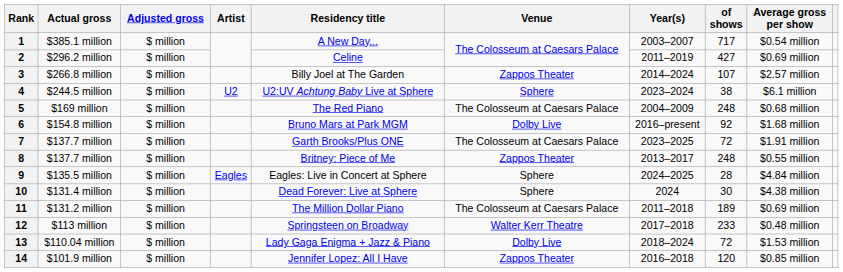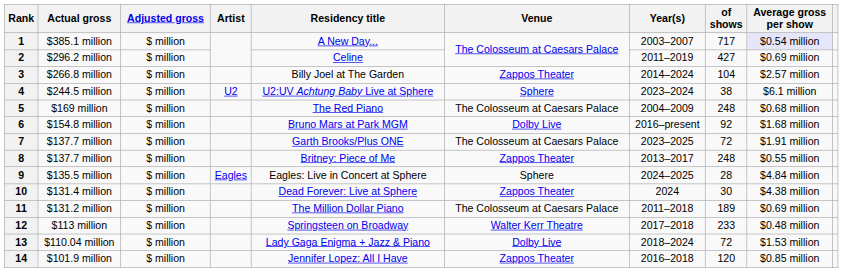 <table class="wikitable sortable plainrowheaders" style="text-align:center;" width=100%>
 <tr>
 <th class="unsortable">Rank</th>
 <th>Actual gross</th>
 <th><a href='#'>Adjusted gross</a> <br></th>
 <th>Artist</th>
 <th>Residency title</th>
 <th>Venue</th>
 <th>Year(s)</th>
 <th> of<br>shows</th>
 <th>Average gross<br>per show</th>
 <th class="unsortable"></th>
 </tr>
 <tr>
 <th>1</th>
 <td>$385.1 million</td>
 <td>$ million</td>
 <td rowspan="2"></td>
 <td><a href='#'>A New Day...</a></td>
 <td rowspan="2"><a href='#'>The Colosseum at Caesars Palace</a></td>
 <td>2003–2007</td>
 <td>717</td>
-<td>$0.54 million</td>
+<td style="background: lavender;">$0.54 million</td>
 <td></td>
 </tr>
 <tr>
 <th>2</th>
 <td>$296.2 million</td>
 <td>$ million</td>
 <td><a href='#'>Celine</a></td>
 <td>2011–2019</td>
 <td>427</td>
 <td>$0.69 million</td>
 <td></td>
 </tr>
 <tr>
 <th>3</th>
 <td>$266.8 million</td>
 <td>$ million</td>
 <td></td>
 <td>Billy Joel at The Garden</td>
 <td><a href='#'>Zappos Theater</a></td>
 <td>2014–2024</td>
-<td>107</td>
+<td>104</td>
 <td>$2.57 million</td>
 <td></td>
 </tr>
 <tr>
 <th>4</th>
 <td>$244.5 million</td>
 <td>$ million</td>
 <td><a href='#'>U2</a></td>
 <td><a href='#'>U2:UV <em>Achtung Baby</em> Live at Sphere</a></td>
 <td><a href='#'>Sphere</a></td>
 <td>2023–2024</td>
 <td>38</td>
 <td>$6.1 million</td>
 <td></td>
 </tr>
 <tr>
 <th>5</th>
 <td>$169 million</td>
 <td>$ million</td>
 <td></td>
 <td><a href='#'>The Red Piano</a></td>
 <td>The Colosseum at Caesars Palace</td>
 <td>2004–2009</td>
 <td>248</td>
 <td>$0.68 million</td>
 <td></td>
 </tr>
 <tr>
 <th>6</th>
 <td>$154.8 million</td>
 <td>$ million</td>
 <td></td>
 <td><a href='#'>Bruno Mars at Park MGM</a></td>
 <td><a href='#'>Dolby Live</a></td>
 <td>2016–present</td>
 <td>92</td>
 <td>$1.68 million</td>
 <td></td>
 </tr>
 <tr>
 <th>7</th>
 <td>$137.7 million</td>
 <td>$ million</td>
 <td></td>
 <td><a href='#'>Garth Brooks/Plus ONE</a></td>
 <td>The Colosseum at Caesars Palace</td>
 <td>2023–2025</td>
 <td>72</td>
 <td>$1.91 million</td>
 <td></td>
 </tr>
 <tr>
 <th>8</th>
 <td>$137.7 million</td>
 <td>$ million</td>
 <td></td>
 <td><a href='#'>Britney: Piece of Me</a></td>
 <td><a href='#'>Zappos Theater</a></td>
 <td>2013–2017</td>
 <td>248</td>
 <td>$0.55 million</td>
 <td></td>
 </tr>
 <tr>
 <th>9</th>
 <td>$135.5 million</td>
 <td>$ million</td>
 <td><a href='#'>Eagles</a></td>
 <td>Eagles: Live in Concert at Sphere</td>
 <td>Sphere</td>
 <td>2024–2025</td>
 <td>28</td>
 <td>$4.84 million</td>
 <td></td>
 </tr>
 <tr>
 <th>10</th>
 <td>$131.4 million</td>
 <td>$ million</td>
 <td></td>
 <td><a href='#'>Dead Forever: Live at Sphere</a></td>
-<td>Sphere</td>
+<td><a href='#'>Zappos Theater</a></td>
 <td>2024</td>
 <td>30</td>
 <td>$4.38 million</td>
 <td></td>
 </tr>
 <tr>
 <th>11</th>
 <td>$131.2 million</td>
 <td>$ million</td>
 <td></td>
 <td><a href='#'>The Million Dollar Piano</a></td>
 <td>The Colosseum at Caesars Palace</td>
 <td>2011–2018</td>
 <td>189</td>
 <td>$0.69 million</td>
 <td></td>
 </tr>
 <tr>
 <th>12</th>
 <td>$113 million</td>
 <td>$ million</td>
 <td></td>
 <td><a href='#'>Springsteen on Broadway</a></td>
 <td><a href='#'>Walter Kerr Theatre</a></td>
 <td>2017–2018</td>
 <td>233</td>
 <td>$0.48 million</td>
 <td></td>
 </tr>
 <tr>
 <th>13</th>
 <td>$110.04 million</td>
 <td>$ million</td>
 <td></td>
 <td><a href='#'>Lady Gaga Enigma + Jazz & Piano</a></td>
 <td><a href='#'>Dolby Live</a></td>
 <td>2018–2024</td>
 <td>72</td>
 <td>$1.53 million</td>
 <td></td>
 </tr>
 <tr>
 <th>14</th>
 <td>$101.9 million</td>
 <td>$ million</td>
 <td></td>
 <td><a href='#'>Jennifer Lopez: All I Have</a></td>
 <td><a href='#'>Zappos Theater</a></td>
 <td>2016–2018</td>
 <td>120</td>
 <td>$0.85 million</td>
 <td></td>
 </tr>
 </table>
